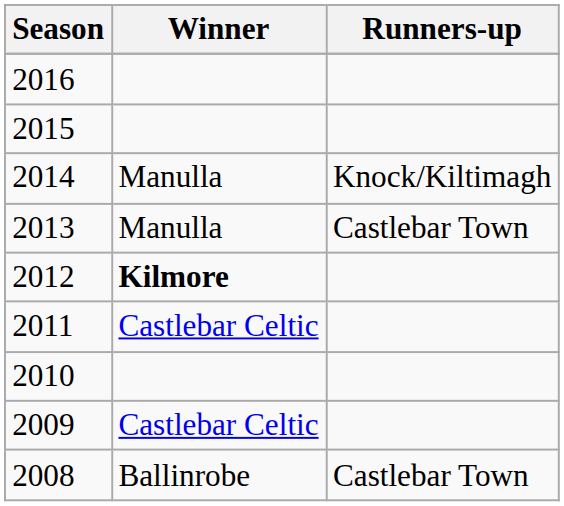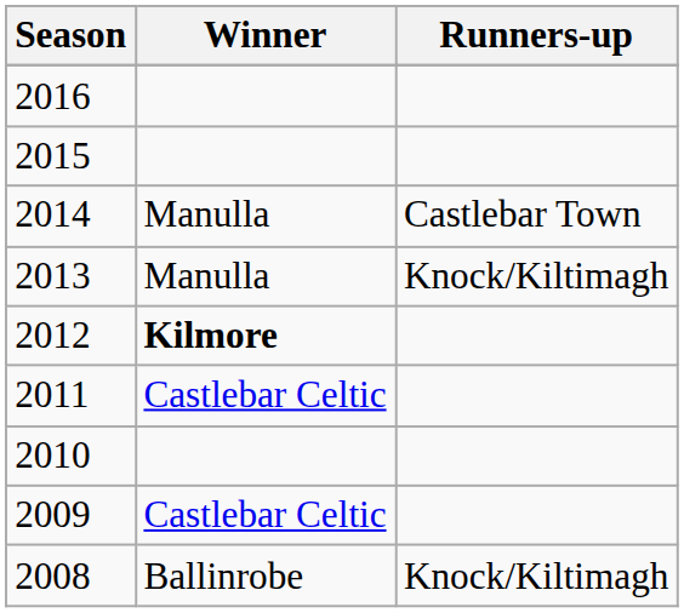 <table class="wikitable collapsible">
 <tr>
 <th>Season</th>
 <th>Winner</th>
 <th>Runners-up</th>
 </tr>
 <tr 15B.C>
 </tr>
 <tr>
 <td>2016</td>
 <td></td>
 <td></td>
 </tr>
 <tr>
 <td>2015</td>
 <td></td>
 <td></td>
 </tr>
 <tr>
 <td>2014</td>
 <td>Manulla</td>
-<td>Knock/Kiltimagh</td>
+<td>Castlebar Town</td>
 </tr>
 <tr>
 <td>2013</td>
 <td>Manulla</td>
-<td>Castlebar Town</td>
+<td>Knock/Kiltimagh</td>
 </tr>
 <tr>
 <td>2012</td>
 <td><strong>Kilmore</strong></td>
 <td></td>
 </tr>
 <tr>
 <td>2011</td>
 <td><a href='#'>Castlebar Celtic</a></td>
 <td></td>
 </tr>
 <tr>
 <td>2010</td>
 <td></td>
 <td></td>
 </tr>
 <tr>
 <td>2009</td>
 <td><a href='#'>Castlebar Celtic</a></td>
 <td></td>
 </tr>
 <tr>
 <td>2008</td>
 <td>Ballinrobe</td>
-<td>Castlebar Town</td>
+<td>Knock/Kiltimagh</td>
 </tr>
 </table>
